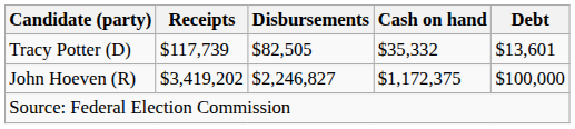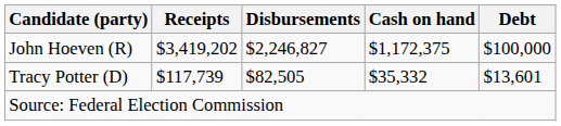 <table class="wikitable sortable">
 <tr>
 <th>Candidate (party)</th>
 <th>Receipts</th>
 <th>Disbursements</th>
 <th>Cash on hand</th>
 <th>Debt</th>
 </tr>
 <tr>
+<td>John Hoeven (R)</td>
+<td>$3,419,202</td>
+<td>$2,246,827</td>
+<td>$1,172,375</td>
+<td>$100,000</td>
+</tr>
+<tr>
 <td>Tracy Potter (D)</td>
 <td>$117,739</td>
 <td>$82,505</td>
 <td>$35,332</td>
 <td>$13,601</td>
 </tr>
 <tr>
-<td>John Hoeven (R)</td>
-<td>$3,419,202</td>
-<td>$2,246,827</td>
-<td>$1,172,375</td>
-<td>$100,000</td>
-</tr>
-<tr>
 <td colspan=5>Source: Federal Election Commission</td>
 </tr>
 </table>
